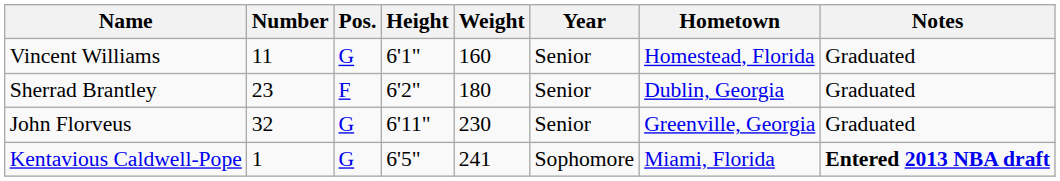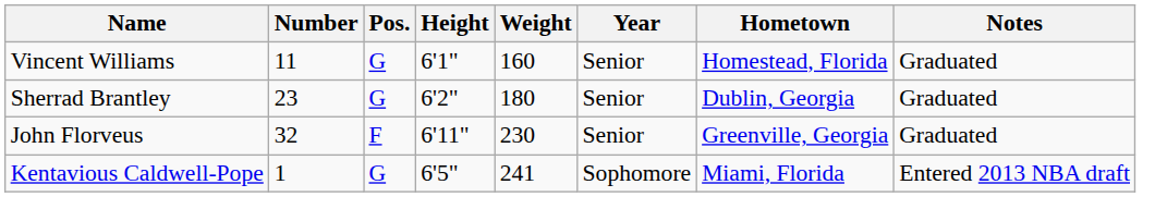 <table class="wikitable sortable" border="1">
 <tr>
 <th>Name</th>
 <th>Number</th>
 <th>Pos.</th>
 <th>Height</th>
 <th>Weight</th>
 <th>Year</th>
 <th>Hometown</th>
 <th class="unsortable">Notes</th>
 </tr>
 <tr>
 <td>Vincent Williams</td>
 <td>11</td>
 <td><a href='#'>G</a></td>
 <td>6'1"</td>
 <td>160</td>
 <td>Senior</td>
 <td><a href='#'>Homestead, Florida</a></td>
 <td>Graduated</td>
 </tr>
 <tr>
 <td>Sherrad Brantley</td>
 <td>23</td>
-<td><a href='#'>F</a></td>
+<td><a href='#'>G</a></td>
 <td>6'2"</td>
 <td>180</td>
 <td>Senior</td>
 <td><a href='#'>Dublin, Georgia</a></td>
 <td>Graduated</td>
 </tr>
 <tr>
 <td>John Florveus</td>
 <td>32</td>
-<td><a href='#'>G</a></td>
+<td><a href='#'>F</a></td>
 <td>6'11"</td>
 <td>230</td>
 <td>Senior</td>
 <td><a href='#'>Greenville, Georgia</a></td>
 <td>Graduated</td>
 </tr>
 <tr>
 <td><a href='#'>Kentavious Caldwell-Pope</a></td>
 <td>1</td>
 <td><a href='#'>G</a></td>
 <td>6'5"</td>
 <td>241</td>
 <td>Sophomore</td>
 <td><a href='#'>Miami, Florida</a></td>
-<td><strong>Entered <a href='#'>2013 NBA draft</a></strong></td>
+<td>Entered <a href='#'>2013 NBA draft</a></td>
 </tr>
 </table>
